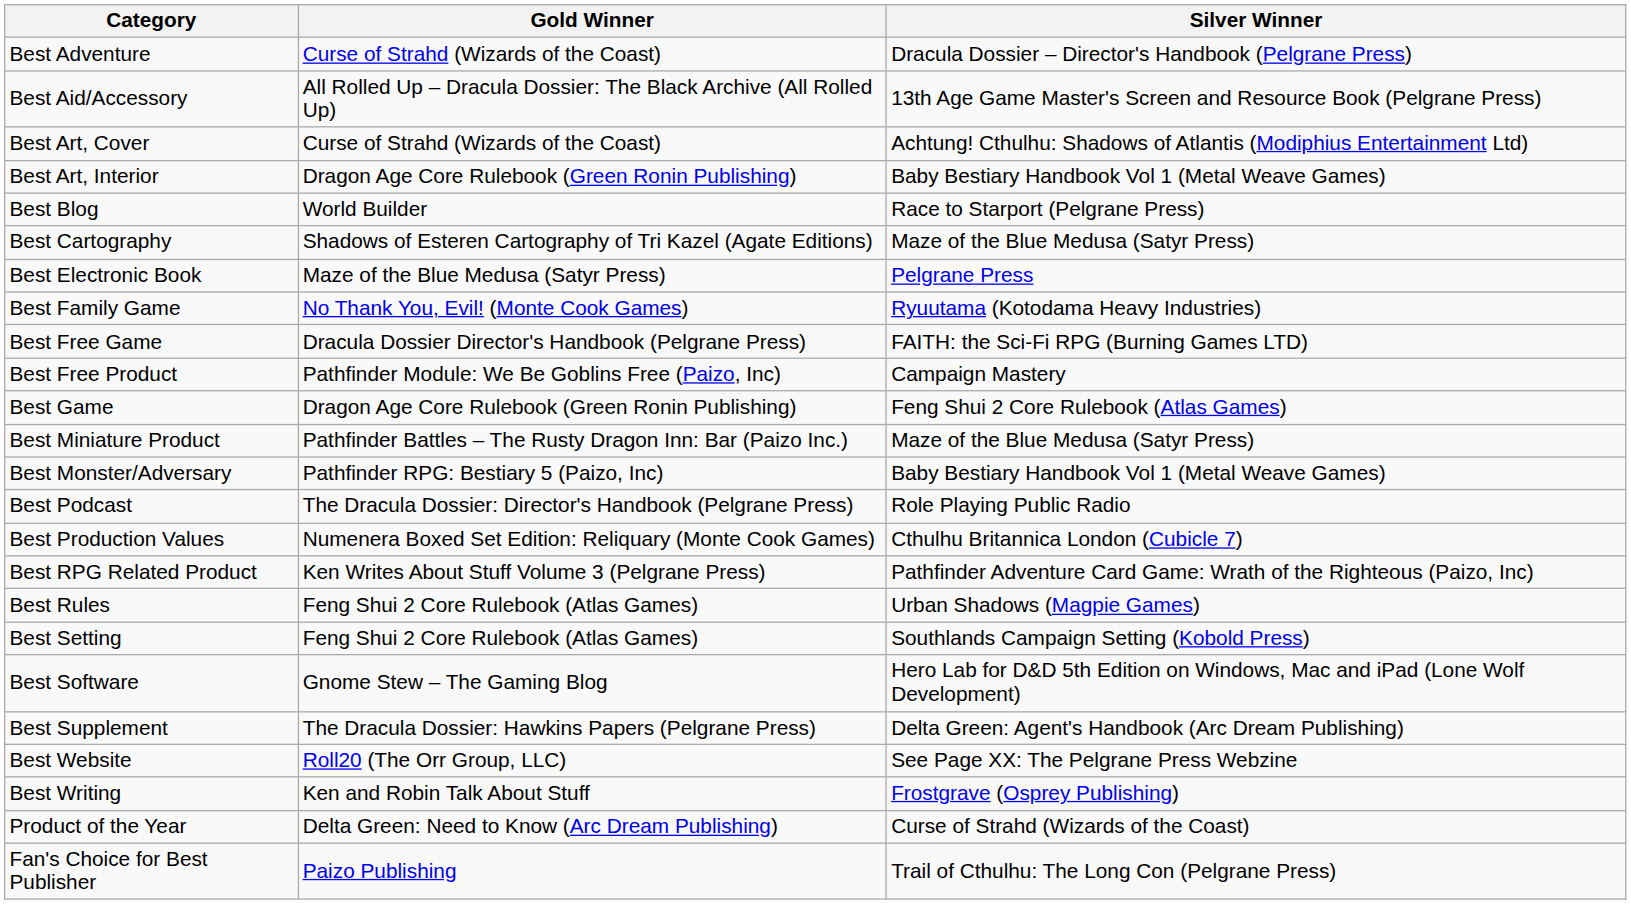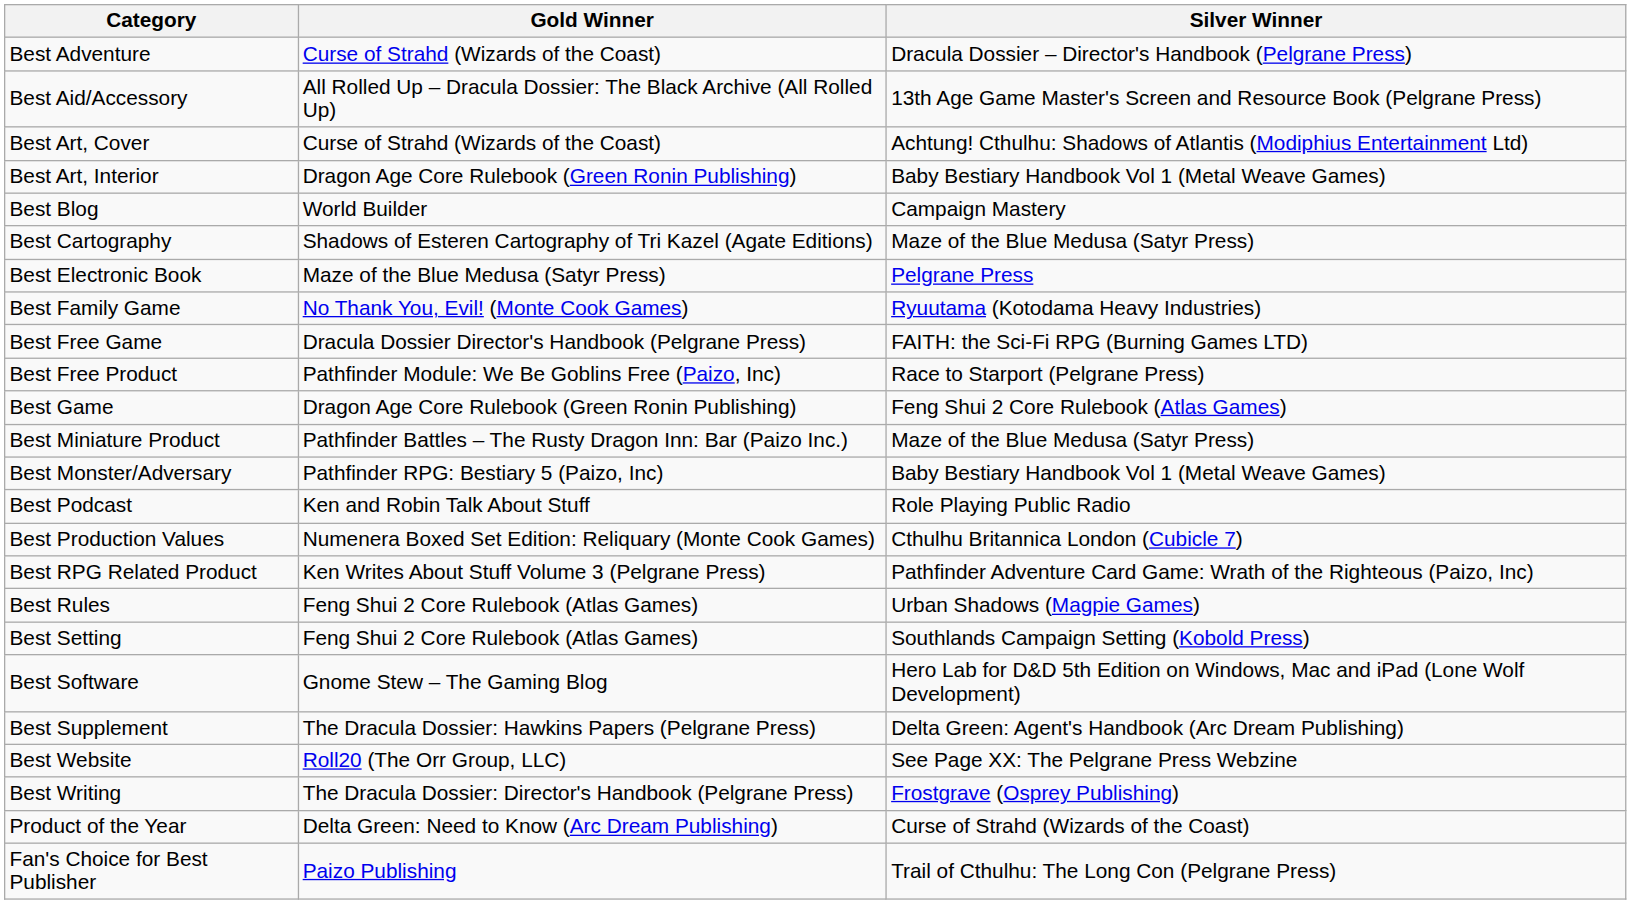 <table class="wikitable">
 <tr>
 <th>Category</th>
 <th>Gold Winner</th>
 <th>Silver Winner</th>
 </tr>
 <tr>
 <td>Best Adventure</td>
 <td><a href='#'>Curse of Strahd</a> (Wizards of the Coast)</td>
 <td>Dracula Dossier – Director's Handbook (<a href='#'>Pelgrane Press</a>)</td>
 </tr>
 <tr>
 <td>Best Aid/Accessory</td>
 <td>All Rolled Up – Dracula Dossier: The Black Archive (All Rolled Up)</td>
 <td>13th Age Game Master's Screen and Resource Book (Pelgrane Press)</td>
 </tr>
 <tr>
 <td>Best Art, Cover</td>
 <td>Curse of Strahd (Wizards of the Coast)</td>
 <td>Achtung! Cthulhu: Shadows of Atlantis (<a href='#'>Modiphius Entertainment</a> Ltd)</td>
 </tr>
 <tr>
 <td>Best Art, Interior</td>
 <td>Dragon Age Core Rulebook (<a href='#'>Green Ronin Publishing</a>)</td>
 <td>Baby Bestiary Handbook Vol 1 (Metal Weave Games)</td>
 </tr>
 <tr>
 <td>Best Blog</td>
 <td>World Builder</td>
-<td>Race to Starport (Pelgrane Press)</td>
+<td>Campaign Mastery</td>
 </tr>
 <tr>
 <td>Best Cartography</td>
 <td>Shadows of Esteren Cartography of Tri Kazel (Agate Editions)</td>
 <td>Maze of the Blue Medusa (Satyr Press)</td>
 </tr>
 <tr>
 <td>Best Electronic Book</td>
 <td>Maze of the Blue Medusa (Satyr Press)</td>
 <td><a href='#'>Pelgrane Press</a></td>
 </tr>
 <tr>
 <td>Best Family Game</td>
 <td><a href='#'>No Thank You, Evil!</a> (<a href='#'>Monte Cook Games</a>)</td>
 <td><a href='#'>Ryuutama</a> (Kotodama Heavy Industries)</td>
 </tr>
 <tr>
 <td>Best Free Game</td>
 <td>Dracula Dossier Director's Handbook (Pelgrane Press)</td>
 <td>FAITH: the Sci-Fi RPG (Burning Games LTD)</td>
 </tr>
 <tr>
 <td>Best Free Product</td>
 <td>Pathfinder Module: We Be Goblins Free (<a href='#'>Paizo</a>, Inc)</td>
-<td>Campaign Mastery</td>
+<td>Race to Starport (Pelgrane Press)</td>
 </tr>
 <tr>
 <td>Best Game</td>
 <td>Dragon Age Core Rulebook (Green Ronin Publishing)</td>
 <td>Feng Shui 2 Core Rulebook  (<a href='#'>Atlas Games</a>)</td>
 </tr>
 <tr>
 <td>Best Miniature Product</td>
 <td>Pathfinder  Battles – The Rusty Dragon Inn: Bar (Paizo Inc.)</td>
 <td>Maze of the Blue Medusa (Satyr Press)</td>
 </tr>
 <tr>
 <td>Best Monster/Adversary</td>
 <td>Pathfinder RPG: Bestiary 5 (Paizo, Inc)</td>
 <td>Baby Bestiary Handbook Vol 1 (Metal Weave Games)</td>
 </tr>
 <tr>
 <td>Best Podcast</td>
-<td>The Dracula Dossier: Director's Handbook (Pelgrane Press)</td>
+<td>Ken and Robin Talk About Stuff</td>
 <td>Role Playing Public Radio</td>
 </tr>
 <tr>
 <td>Best Production Values</td>
 <td>Numenera Boxed Set Edition: Reliquary (Monte Cook Games)</td>
 <td>Cthulhu Britannica London (<a href='#'>Cubicle 7</a>)</td>
 </tr>
 <tr>
 <td>Best RPG Related Product</td>
 <td>Ken Writes About Stuff Volume 3 (Pelgrane Press)</td>
 <td>Pathfinder Adventure Card Game: Wrath of the Righteous (Paizo, Inc)</td>
 </tr>
 <tr>
 <td>Best Rules</td>
 <td>Feng Shui 2 Core Rulebook (Atlas Games)</td>
 <td>Urban Shadows (<a href='#'>Magpie Games</a>)</td>
 </tr>
 <tr>
 <td>Best Setting</td>
 <td>Feng Shui 2 Core Rulebook (Atlas Games)</td>
 <td>Southlands Campaign Setting (<a href='#'>Kobold Press</a>)</td>
 </tr>
 <tr>
 <td>Best Software</td>
 <td>Gnome Stew – The Gaming Blog</td>
 <td>Hero Lab for D&D 5th Edition on Windows, Mac and iPad (Lone Wolf Development)</td>
 </tr>
 <tr>
 <td>Best Supplement</td>
 <td>The Dracula Dossier: Hawkins Papers (Pelgrane Press)</td>
 <td>Delta Green: Agent's Handbook (Arc Dream Publishing)</td>
 </tr>
 <tr>
 <td>Best Website</td>
 <td><a href='#'>Roll20</a> (The Orr Group, LLC)</td>
 <td>See Page XX: The Pelgrane Press Webzine</td>
 </tr>
 <tr>
 <td>Best Writing</td>
-<td>Ken and Robin Talk About Stuff</td>
+<td>The Dracula Dossier: Director's Handbook (Pelgrane Press)</td>
 <td><a href='#'>Frostgrave</a> (<a href='#'>Osprey Publishing</a>)</td>
 </tr>
 <tr>
 <td>Product of the Year</td>
 <td>Delta Green: Need to Know (<a href='#'>Arc Dream Publishing</a>)</td>
 <td>Curse of Strahd (Wizards of the Coast)</td>
 </tr>
 <tr>
 <td>Fan's Choice for Best Publisher</td>
 <td><a href='#'>Paizo Publishing</a></td>
 <td>Trail of Cthulhu: The Long Con (Pelgrane Press)</td>
 </tr>
 </table>
